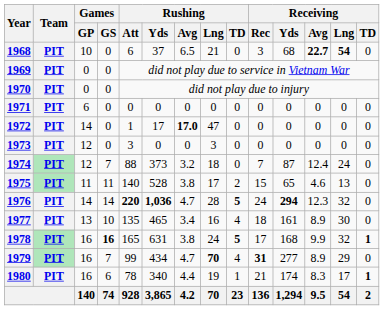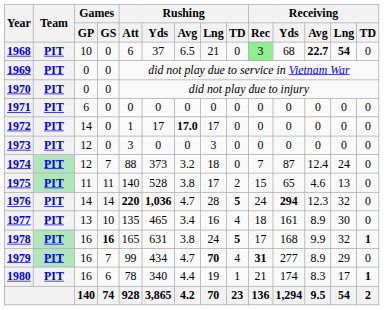 <table class=wikitable style="text-align:center">
 <tr>
 <th rowspan="2">Year</th>
 <th rowspan="2">Team</th>
 <th colspan="2">Games</th>
 <th colspan="5">Rushing</th>
 <th colspan="5">Receiving</th>
 </tr>
 <tr>
 <th>GP</th>
 <th>GS</th>
 <th>Att</th>
 <th>Yds</th>
 <th>Avg</th>
 <th>Lng</th>
 <th>TD</th>
 <th>Rec</th>
 <th>Yds</th>
 <th>Avg</th>
 <th>Lng</th>
 <th>TD</th>
 </tr>
 <tr>
 <th><a href='#'>1968</a></th>
 <th><a href='#'>PIT</a></th>
 <td>10</td>
 <td>0</td>
 <td>6</td>
 <td>37</td>
 <td>6.5</td>
 <td>21</td>
 <td>0</td>
-<td>3</td>
+<td style="background: lightgreen;">3</td>
 <td>68</td>
 <td><strong>22.7</strong></td>
 <td><strong>54</strong></td>
 <td>0</td>
 </tr>
 <tr>
 <th><a href='#'>1969</a></th>
 <th><a href='#'>PIT</a></th>
 <td>0</td>
 <td>0</td>
 <td colspan="10"><em>did not play due to service in <a href='#'>Vietnam War</a></em></td>
 </tr>
 <tr>
 <th><a href='#'>1970</a></th>
 <th><a href='#'>PIT</a></th>
 <td>0</td>
 <td>0</td>
 <td colspan="10"><em>did not play due to injury</em></td>
 </tr>
 <tr>
 <th><a href='#'>1971</a></th>
 <th><a href='#'>PIT</a></th>
 <td>6</td>
 <td>0</td>
 <td>0</td>
 <td>0</td>
 <td>0</td>
 <td>0</td>
 <td>0</td>
 <td>0</td>
 <td>0</td>
 <td>0</td>
 <td>0</td>
 <td>0</td>
 </tr>
 <tr>
 <th><a href='#'>1972</a></th>
 <th><a href='#'>PIT</a></th>
 <td>14</td>
 <td>0</td>
 <td>1</td>
 <td>17</td>
 <td><strong>17.0</strong></td>
-<td>47</td>
+<td>17</td>
 <td>0</td>
 <td>0</td>
 <td>0</td>
 <td>0</td>
 <td>0</td>
 <td>0</td>
 </tr>
 <tr>
 <th><a href='#'>1973</a></th>
 <th><a href='#'>PIT</a></th>
 <td>12</td>
 <td>0</td>
 <td>3</td>
 <td>0</td>
 <td>0</td>
 <td>3</td>
 <td>0</td>
 <td>0</td>
 <td>0</td>
 <td>0</td>
 <td>0</td>
 <td>0</td>
 </tr>
 <tr>
 <th><a href='#'>1974</a></th>
 <th style="background:#afe6ba; width:3em;"><a href='#'>PIT</a></th>
 <td>12</td>
 <td>7</td>
 <td>88</td>
 <td>373</td>
 <td>3.2</td>
 <td>18</td>
 <td>0</td>
 <td>7</td>
 <td>87</td>
 <td>12.4</td>
 <td>24</td>
 <td>0</td>
 </tr>
 <tr>
 <th><a href='#'>1975</a></th>
 <th style="background:#afe6ba; width:3em;"><a href='#'>PIT</a></th>
 <td>11</td>
 <td>11</td>
 <td>140</td>
 <td>528</td>
 <td>3.8</td>
 <td>17</td>
 <td>2</td>
 <td>15</td>
 <td>65</td>
 <td>4.6</td>
 <td>13</td>
 <td>0</td>
 </tr>
 <tr>
 <th><a href='#'>1976</a></th>
 <th><a href='#'>PIT</a></th>
 <td>14</td>
 <td>14</td>
 <td><strong>220</strong></td>
 <td><strong>1,036</strong></td>
 <td>4.7</td>
 <td>28</td>
 <td><strong>5</strong></td>
 <td>24</td>
 <td><strong>294</strong></td>
 <td>12.3</td>
 <td>32</td>
 <td>0</td>
 </tr>
 <tr>
 <th><a href='#'>1977</a></th>
 <th><a href='#'>PIT</a></th>
 <td>13</td>
 <td>10</td>
 <td>135</td>
 <td>465</td>
 <td>3.4</td>
 <td>16</td>
 <td>4</td>
 <td>18</td>
 <td>161</td>
 <td>8.9</td>
 <td>30</td>
 <td>0</td>
 </tr>
 <tr>
 <th><a href='#'>1978</a></th>
 <th style="background:#afe6ba; width:3em;"><a href='#'>PIT</a></th>
 <td>16</td>
 <td><strong>16</strong></td>
 <td>165</td>
 <td>631</td>
 <td>3.8</td>
 <td>24</td>
 <td><strong>5</strong></td>
 <td>17</td>
 <td>168</td>
 <td>9.9</td>
 <td>32</td>
 <td><strong>1</strong></td>
 </tr>
 <tr>
 <th><a href='#'>1979</a></th>
 <th style="background:#afe6ba; width:3em;"><a href='#'>PIT</a></th>
 <td>16</td>
 <td>7</td>
 <td>99</td>
 <td>434</td>
 <td>4.7</td>
 <td><strong>70</strong></td>
 <td>4</td>
 <td><strong>31</strong></td>
 <td>277</td>
 <td>8.9</td>
 <td>29</td>
 <td>0</td>
 </tr>
 <tr>
 <th><a href='#'>1980</a></th>
 <th><a href='#'>PIT</a></th>
 <td>16</td>
 <td>6</td>
 <td>78</td>
 <td>340</td>
 <td>4.4</td>
 <td>19</td>
 <td>1</td>
 <td>21</td>
 <td>174</td>
 <td>8.3</td>
 <td>17</td>
 <td><strong>1</strong></td>
 </tr>
 <tr>
 <th colspan="2"></th>
 <th>140</th>
 <th>74</th>
 <th>928</th>
 <th>3,865</th>
 <th>4.2</th>
 <th>70</th>
 <th>23</th>
 <th>136</th>
 <th>1,294</th>
 <th>9.5</th>
 <th>54</th>
 <th>2</th>
 </tr>
 </table>
